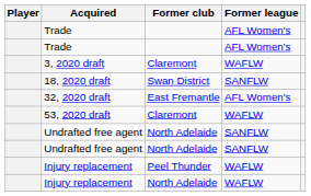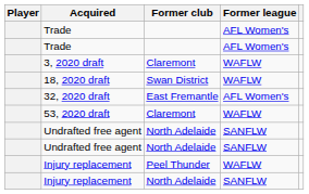 <table class="wikitable plainrowheaders">
 <tr>
 <th scope="col">Player</th>
 <th scope="col">Acquired</th>
 <th scope="col">Former club</th>
 <th scope="col">Former league</th>
 <th scope="col"></th>
 </tr>
 <tr>
 <th scope="row"></th>
 <td>Trade</td>
 <td></td>
 <td><a href='#'>AFL Women's</a></td>
 <td></td>
 </tr>
 <tr>
 <th scope="row"></th>
 <td>Trade</td>
 <td></td>
 <td><a href='#'>AFL Women's</a></td>
 <td></td>
 </tr>
 <tr>
 <th scope="row"></th>
 <td> 3, <a href='#'>2020 draft</a></td>
 <td><a href='#'>Claremont</a></td>
 <td><a href='#'>WAFLW</a></td>
 <td></td>
 </tr>
 <tr>
 <th scope="row"></th>
 <td> 18, <a href='#'>2020 draft</a></td>
 <td><a href='#'>Swan District</a></td>
-<td><a href='#'>SANFLW</a></td>
+<td><a href='#'>WAFLW</a></td>
 <td></td>
 </tr>
 <tr>
 <th scope="row"></th>
 <td> 32, <a href='#'>2020 draft</a></td>
 <td><a href='#'>East Fremantle</a></td>
 <td><a href='#'>AFL Women's</a></td>
 <td></td>
 </tr>
 <tr>
 <th scope="row"></th>
 <td> 53, <a href='#'>2020 draft</a></td>
 <td><a href='#'>Claremont</a></td>
 <td><a href='#'>WAFLW</a></td>
 <td></td>
 </tr>
 <tr>
 <th scope="row"></th>
 <td>Undrafted free agent</td>
 <td><a href='#'>North Adelaide</a></td>
 <td><a href='#'>SANFLW</a></td>
 <td></td>
 </tr>
 <tr>
 <th scope="row"></th>
 <td>Undrafted free agent</td>
 <td><a href='#'>North Adelaide</a></td>
 <td><a href='#'>SANFLW</a></td>
 <td></td>
 </tr>
 <tr>
 <th scope="row"></th>
 <td><a href='#'>Injury replacement</a></td>
 <td><a href='#'>Peel Thunder</a></td>
 <td><a href='#'>WAFLW</a></td>
 <td></td>
 </tr>
 <tr>
 <th scope="row"></th>
 <td><a href='#'>Injury replacement</a></td>
 <td><a href='#'>North Adelaide</a></td>
-<td><a href='#'>WAFLW</a></td>
+<td><a href='#'>SANFLW</a></td>
 <td></td>
 </tr>
 </table>
